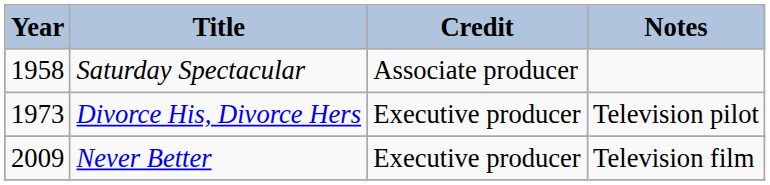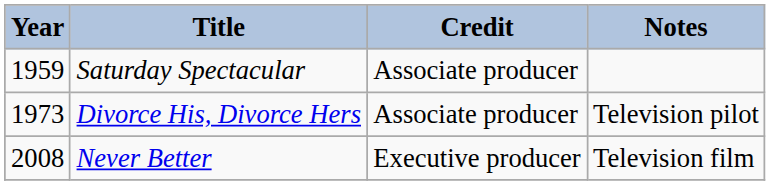 <table class="wikitable" style="font-size:95%;">
 <tr>
 <th style="background:#B0C4DE;">Year</th>
 <th style="background:#B0C4DE;">Title</th>
 <th style="background:#B0C4DE;">Credit</th>
 <th style="background:#B0C4DE;">Notes</th>
 </tr>
 <tr>
-<td>1958</td>
+<td>1959</td>
 <td><em>Saturday Spectacular</em></td>
 <td>Associate producer</td>
 <td></td>
 </tr>
 <tr>
 <td>1973</td>
 <td><em><a href='#'>Divorce His, Divorce Hers</a></em></td>
-<td>Executive producer</td>
+<td>Associate producer</td>
 <td>Television pilot</td>
 </tr>
 <tr>
-<td>2009</td>
+<td>2008</td>
 <td><em><a href='#'>Never Better</a></em></td>
 <td>Executive producer</td>
 <td>Television film</td>
 </tr>
 </table>
